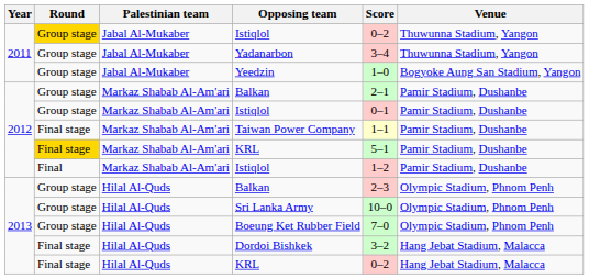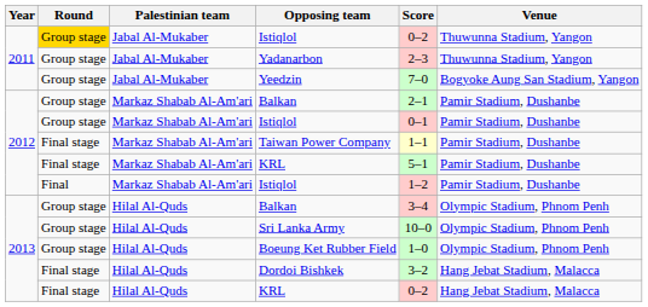 <table class="wikitable">
 <tr>
 <th>Year</th>
 <th>Round</th>
 <th>Palestinian team</th>
 <th>Opposing team</th>
 <th>Score</th>
 <th>Venue</th>
 </tr>
 <tr>
 <td rowspan="3"><a href='#'>2011</a></td>
 <td style="background: gold;">Group stage</td>
 <td><a href='#'>Jabal Al-Mukaber</a></td>
 <td> <a href='#'>Istiqlol</a></td>
 <td style="text-align: center;" bgcolor=ffcccc>0–2</td>
 <td> <a href='#'>Thuwunna Stadium</a>, <a href='#'>Yangon</a></td>
 </tr>
 <tr>
 <td>Group stage</td>
 <td><a href='#'>Jabal Al-Mukaber</a></td>
 <td> <a href='#'>Yadanarbon</a></td>
-<td style="text-align: center;" bgcolor=ffcccc>3–4</td>
+<td style="text-align: center;" bgcolor=ffcccc>2–3</td>
 <td> <a href='#'>Thuwunna Stadium</a>, <a href='#'>Yangon</a></td>
 </tr>
 <tr>
 <td>Group stage</td>
 <td><a href='#'>Jabal Al-Mukaber</a></td>
 <td> <a href='#'>Yeedzin</a></td>
-<td style="text-align: center;" bgcolor=ccffcc>1–0</td>
+<td style="text-align: center;" bgcolor=ccffcc>7–0</td>
 <td> <a href='#'>Bogyoke Aung San Stadium</a>, <a href='#'>Yangon</a></td>
 </tr>
 <tr>
 <td rowspan="5"><a href='#'>2012</a></td>
 <td>Group stage</td>
 <td><a href='#'>Markaz Shabab Al-Am'ari</a></td>
 <td> <a href='#'>Balkan</a></td>
 <td style="text-align: center;" bgcolor=ccffcc>2–1</td>
 <td> <a href='#'>Pamir Stadium</a>, <a href='#'>Dushanbe</a></td>
 </tr>
 <tr>
 <td>Group stage</td>
 <td><a href='#'>Markaz Shabab Al-Am'ari</a></td>
 <td> <a href='#'>Istiqlol</a></td>
 <td style="text-align: center;" bgcolor=ffcccc>0–1</td>
 <td> <a href='#'>Pamir Stadium</a>, <a href='#'>Dushanbe</a></td>
 </tr>
 <tr>
 <td>Final stage</td>
 <td><a href='#'>Markaz Shabab Al-Am'ari</a></td>
 <td> <a href='#'>Taiwan Power Company</a></td>
 <td style="text-align: center;" bgcolor=ffffcc>1–1</td>
 <td> <a href='#'>Pamir Stadium</a>, <a href='#'>Dushanbe</a></td>
 </tr>
 <tr>
-<td style="background: gold;">Final stage</td>
+<td>Final stage</td>
 <td><a href='#'>Markaz Shabab Al-Am'ari</a></td>
 <td> <a href='#'>KRL</a></td>
 <td style="text-align: center;" bgcolor=ccffcc>5–1</td>
 <td> <a href='#'>Pamir Stadium</a>, <a href='#'>Dushanbe</a></td>
 </tr>
 <tr>
 <td>Final</td>
 <td><a href='#'>Markaz Shabab Al-Am'ari</a></td>
 <td> <a href='#'>Istiqlol</a></td>
 <td style="text-align: center;" bgcolor=ffcccc>1–2</td>
 <td> <a href='#'>Pamir Stadium</a>, <a href='#'>Dushanbe</a></td>
 </tr>
 <tr>
 <td rowspan="5"><a href='#'>2013</a></td>
 <td>Group stage</td>
 <td><a href='#'>Hilal Al-Quds</a></td>
 <td> <a href='#'>Balkan</a></td>
-<td style="text-align: center;" bgcolor=ffcccc>2–3</td>
+<td style="text-align: center;" bgcolor=ffcccc>3–4</td>
 <td> <a href='#'>Olympic Stadium</a>, <a href='#'>Phnom Penh</a></td>
 </tr>
 <tr>
 <td>Group stage</td>
 <td><a href='#'>Hilal Al-Quds</a></td>
 <td> <a href='#'>Sri Lanka Army</a></td>
 <td style="text-align: center;" bgcolor=ccffcc>10–0</td>
 <td> <a href='#'>Olympic Stadium</a>, <a href='#'>Phnom Penh</a></td>
 </tr>
 <tr>
 <td>Group stage</td>
 <td><a href='#'>Hilal Al-Quds</a></td>
 <td> <a href='#'>Boeung Ket Rubber Field</a></td>
-<td style="text-align: center;" bgcolor=ccffcc>7–0</td>
+<td style="text-align: center;" bgcolor=ccffcc>1–0</td>
 <td> <a href='#'>Olympic Stadium</a>, <a href='#'>Phnom Penh</a></td>
 </tr>
 <tr>
 <td>Final stage</td>
 <td><a href='#'>Hilal Al-Quds</a></td>
 <td> <a href='#'>Dordoi Bishkek</a></td>
 <td style="text-align: center;" bgcolor=ccffcc>3–2</td>
 <td> <a href='#'>Hang Jebat Stadium</a>, <a href='#'>Malacca</a></td>
 </tr>
 <tr>
 <td>Final stage</td>
 <td><a href='#'>Hilal Al-Quds</a></td>
 <td> <a href='#'>KRL</a></td>
 <td style="text-align: center;" bgcolor=ffcccc>0–2</td>
 <td> <a href='#'>Hang Jebat Stadium</a>, <a href='#'>Malacca</a></td>
 </tr>
 </table>
